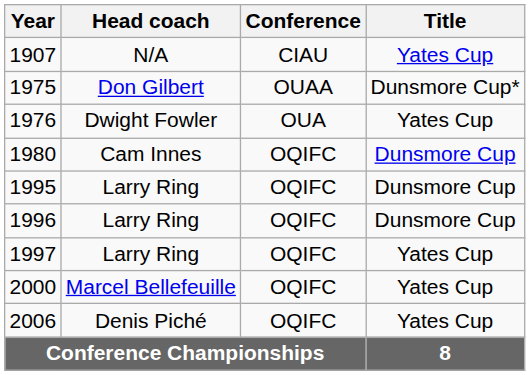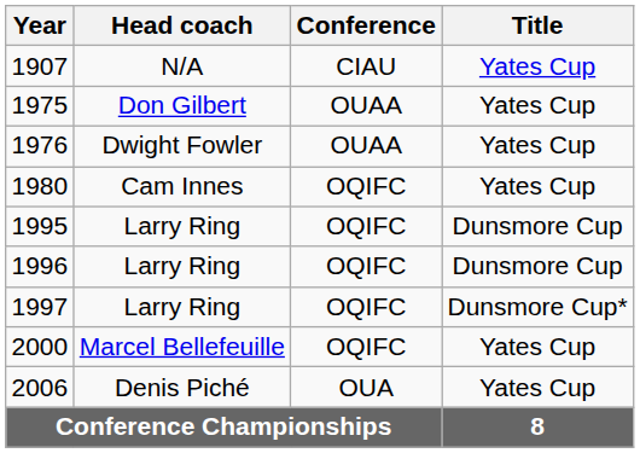 <table class="wikitable" style="text-align:center">
 <tr>
 <th>Year</th>
 <th>Head coach</th>
 <th>Conference</th>
 <th>Title</th>
 </tr>
 <tr>
 <td>1907</td>
 <td>N/A</td>
 <td>CIAU</td>
 <td><a href='#'>Yates Cup</a></td>
 </tr>
 <tr>
 <td>1975</td>
 <td><a href='#'>Don Gilbert</a></td>
 <td>OUAA</td>
-<td>Dunsmore Cup*</td>
+<td>Yates Cup</td>
 </tr>
 <tr>
 <td>1976</td>
 <td>Dwight Fowler</td>
-<td>OUA</td>
+<td>OUAA</td>
 <td>Yates Cup</td>
 </tr>
 <tr>
 <td>1980</td>
 <td>Cam Innes</td>
 <td>OQIFC</td>
-<td><a href='#'>Dunsmore Cup</a></td>
+<td>Yates Cup</td>
 </tr>
 <tr>
 <td>1995</td>
 <td>Larry Ring</td>
 <td>OQIFC</td>
 <td>Dunsmore Cup</td>
 </tr>
 <tr>
 <td>1996</td>
 <td>Larry Ring</td>
 <td>OQIFC</td>
 <td>Dunsmore Cup</td>
 </tr>
 <tr>
 <td>1997</td>
 <td>Larry Ring</td>
 <td>OQIFC</td>
-<td>Yates Cup</td>
+<td>Dunsmore Cup*</td>
 </tr>
 <tr>
 <td>2000</td>
 <td><a href='#'>Marcel Bellefeuille</a></td>
 <td>OQIFC</td>
 <td>Yates Cup</td>
 </tr>
 <tr>
 <td>2006</td>
 <td>Denis Piché</td>
-<td>OQIFC</td>
+<td>OUA</td>
 <td>Yates Cup</td>
 </tr>
 <tr style="background:#666666; color:white;">
 <td colspan="3"><strong>Conference Championships</strong></td>
 <td colspan="3"><strong>8</strong></td>
 </tr>
 </table>
